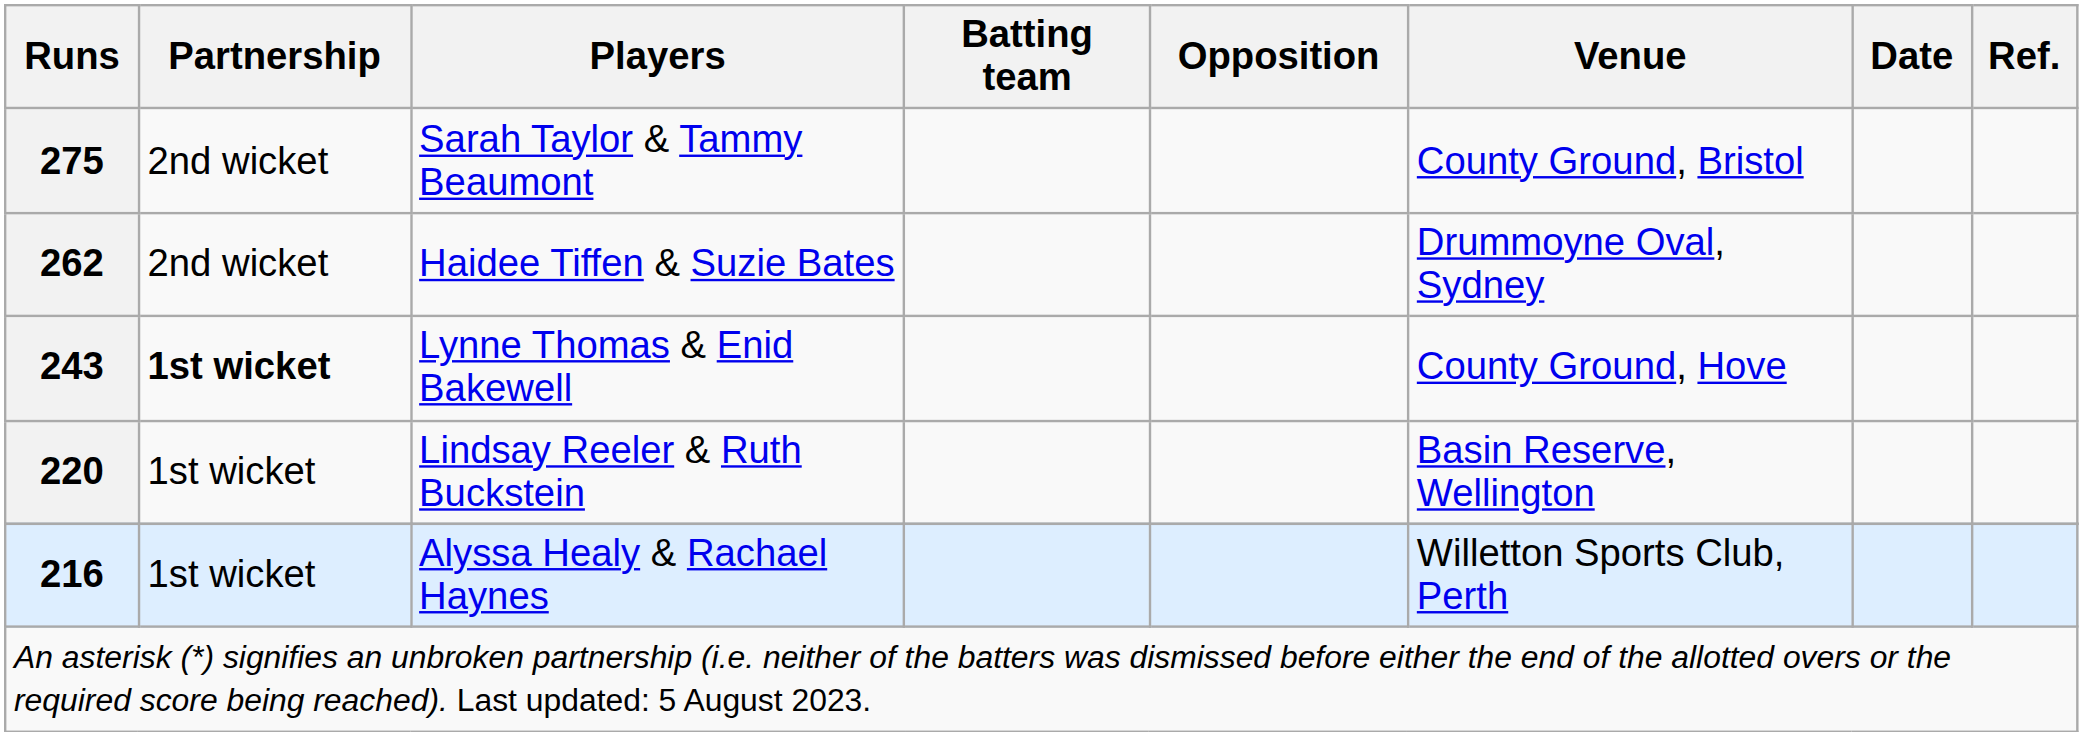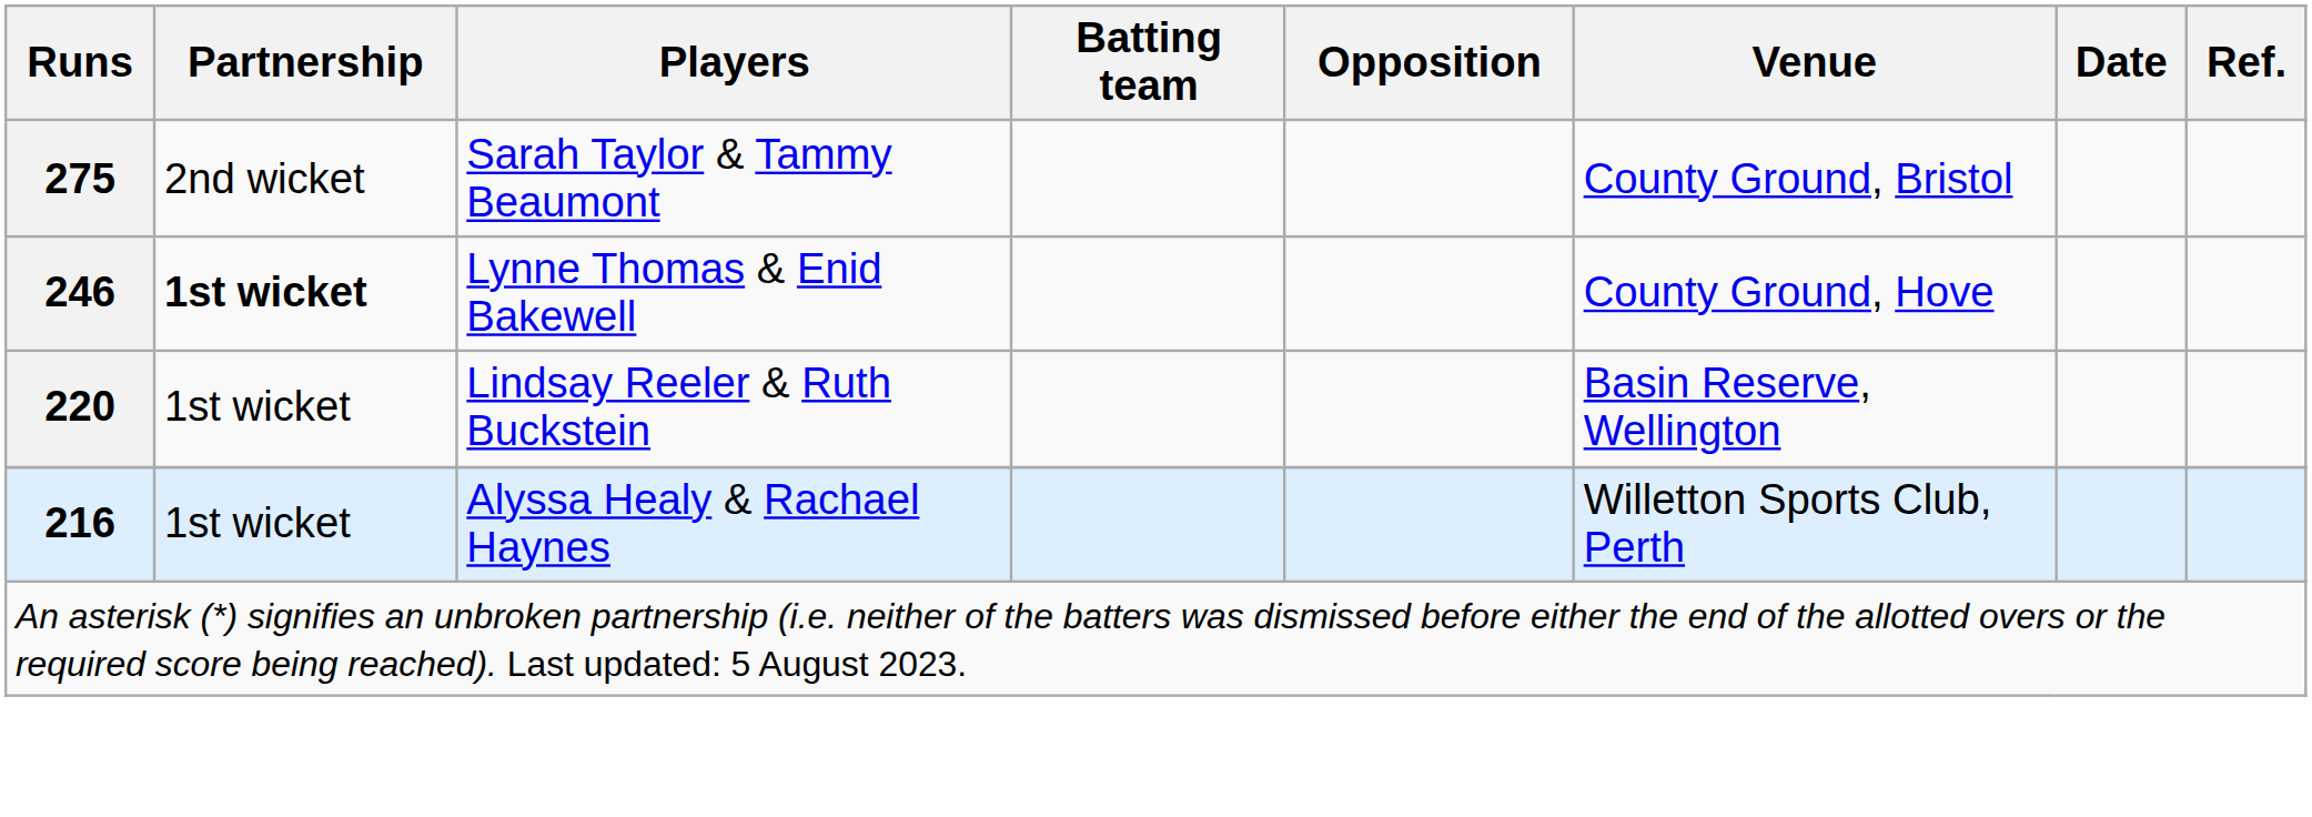 <table class="wikitable sortable" style="text-align:centre;">
 <tr>
 <th>Runs</th>
 <th>Partnership</th>
 <th>Players</th>
 <th>Batting team</th>
 <th>Opposition</th>
 <th class="unsortable">Venue</th>
 <th>Date</th>
 <th class="unsortable">Ref.</th>
 </tr>
 <tr>
 <th>275</th>
 <td>2nd wicket</td>
 <td><a href='#'>Sarah Taylor</a> & <a href='#'>Tammy Beaumont</a></td>
 <td></td>
 <td></td>
 <td><a href='#'>County Ground</a>, <a href='#'>Bristol</a></td>
 <td></td>
 <td></td>
 </tr>
 <tr>
-<th>262</th>
-<td>2nd wicket</td>
-<td><a href='#'>Haidee Tiffen</a> & <a href='#'>Suzie Bates</a></td>
-<td></td>
-<td></td>
-<td><a href='#'>Drummoyne Oval</a>, <a href='#'>Sydney</a></td>
-<td></td>
-<td></td>
-</tr>
-<tr>
-<th>243</th>
+<th>246</th>
 <td><strong>1st wicket</strong></td>
 <td><a href='#'>Lynne Thomas</a> & <a href='#'>Enid Bakewell</a></td>
 <td></td>
 <td></td>
 <td><a href='#'>County Ground</a>, <a href='#'>Hove</a></td>
 <td></td>
 <td></td>
 </tr>
 <tr>
 <th>220</th>
 <td>1st wicket</td>
 <td><a href='#'>Lindsay Reeler</a> & <a href='#'>Ruth Buckstein</a></td>
 <td></td>
 <td></td>
 <td><a href='#'>Basin Reserve</a>, <a href='#'>Wellington</a></td>
 <td></td>
 <td></td>
 </tr>
 <tr>
 </tr>
 <tr style="background-color:#def;">
 <th style="background-color:#def;">216</th>
 <td>1st wicket</td>
 <td><a href='#'>Alyssa Healy</a> & <a href='#'>Rachael Haynes</a></td>
 <td></td>
 <td></td>
 <td>Willetton Sports Club, <a href='#'>Perth</a></td>
 <td></td>
 <td></td>
 </tr>
 <tr>
 <td scope="row" colspan=8><small><em>An asterisk (*) signifies an unbroken partnership (i.e. neither of the batters was dismissed before either the end of the allotted overs or the required score being reached).</em> Last updated: 5 August 2023.</small></td>
 </tr>
 </table>
